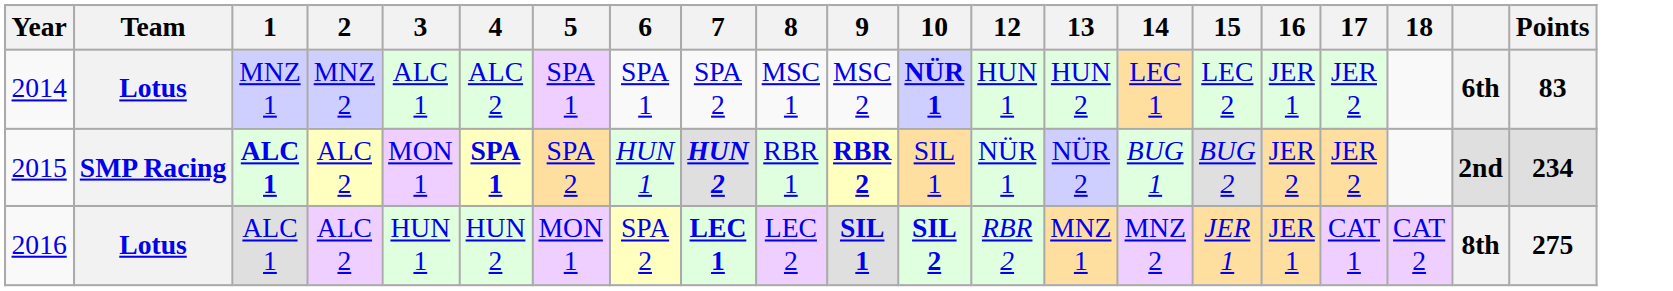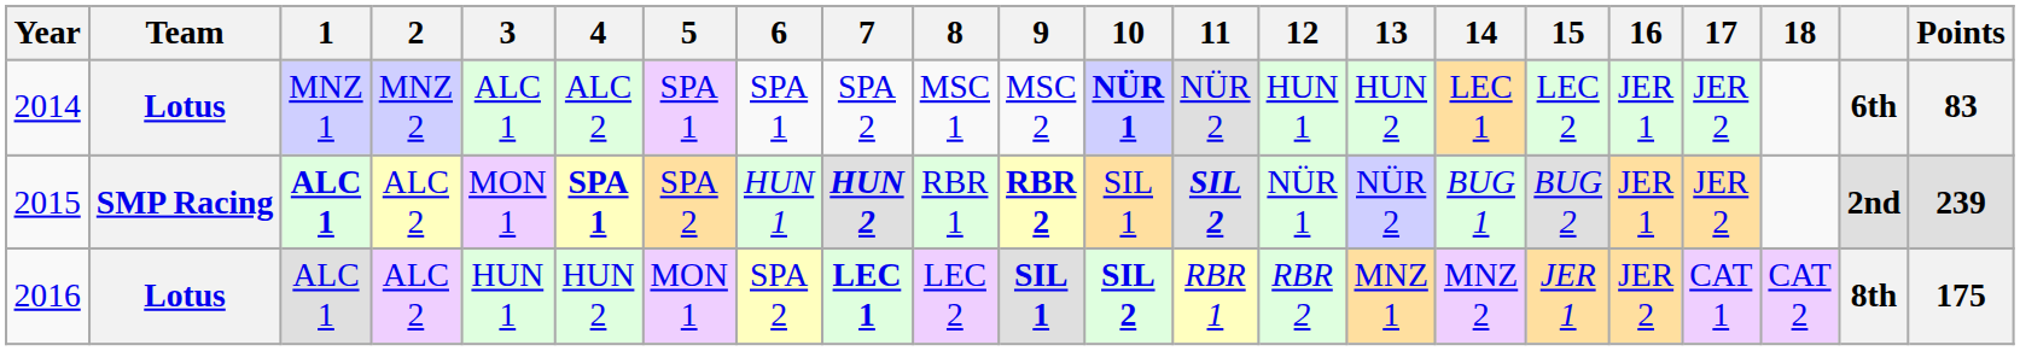 <table class="wikitable" style="text-align:center; font-size:85%">
 <tr>
 <th>Year</th>
 <th>Team</th>
 <th>1</th>
 <th>2</th>
 <th>3</th>
 <th>4</th>
 <th>5</th>
 <th>6</th>
 <th>7</th>
 <th>8</th>
 <th>9</th>
 <th>10</th>
+<th>11</th>
 <th>12</th>
 <th>13</th>
 <th>14</th>
 <th>15</th>
 <th>16</th>
 <th>17</th>
 <th>18</th>
 <th></th>
 <th>Points</th>
 </tr>
 <tr>
 <td><a href='#'>2014</a></td>
 <th nowrap><a href='#'>Lotus</a></th>
 <td style="background:#CFCFFF;"><a href='#'>MNZ<br>1</a><br></td>
 <td style="background:#CFCFFF;"><a href='#'>MNZ<br>2</a><br></td>
 <td style="background:#DFFFDF;"><a href='#'>ALC<br>1</a><br></td>
 <td style="background:#DFFFDF;"><a href='#'>ALC<br>2</a><br></td>
 <td style="background:#EFCFFF;"><a href='#'>SPA<br>1</a><br></td>
 <td><a href='#'>SPA<br>1</a></td>
 <td><a href='#'>SPA<br>2</a></td>
 <td><a href='#'>MSC<br>1</a></td>
 <td><a href='#'>MSC<br>2</a></td>
 <td style="background:#CFCFFF;"><strong><a href='#'>NÜR<br>1</a><br></strong></td>
+<td style="background:#DFDFDF;"><a href='#'>NÜR<br>2</a><br></td>
 <td style="background:#DFFFDF;"><a href='#'>HUN<br>1</a><br></td>
 <td style="background:#DFFFDF;"><a href='#'>HUN<br>2</a><br></td>
 <td style="background:#FFDF9F;"><a href='#'>LEC<br>1</a><br></td>
 <td style="background:#DFFFDF;"><a href='#'>LEC<br>2</a><br></td>
 <td style="background:#DFFFDF;"><a href='#'>JER<br>1</a><br></td>
 <td style="background:#DFFFDF;"><a href='#'>JER<br>2</a><br></td>
 <td></td>
 <th>6th</th>
 <th>83</th>
 </tr>
 <tr>
 <td><a href='#'>2015</a></td>
 <th nowrap><a href='#'>SMP Racing</a></th>
 <td style="background:#DFFFDF;"><strong><a href='#'>ALC<br>1</a></strong><br></td>
 <td style="background:#FFFFBF;"><a href='#'>ALC<br>2</a><br></td>
 <td style="background:#EFCFFF;"><a href='#'>MON<br>1</a><br></td>
 <td style="background:#FFFFBF;"><strong><a href='#'>SPA<br>1</a></strong><br></td>
 <td style="background:#FFDF9F;"><a href='#'>SPA<br>2</a><br></td>
 <td style="background:#DFFFDF;"><em><a href='#'>HUN<br>1</a></em><br></td>
 <td style="background:#DFDFDF;"><strong><em><a href='#'>HUN<br>2</a></em></strong><br></td>
 <td style="background:#DFFFDF;"><a href='#'>RBR<br>1</a><br></td>
 <td style="background:#FFFFBF;"><strong><a href='#'>RBR<br>2</a></strong><br></td>
 <td style="background:#FFDF9F;"><a href='#'>SIL<br>1</a><br></td>
+<td style="background:#DFDFDF;"><strong><em><a href='#'>SIL<br>2</a></em></strong><br></td>
 <td style="background:#DFFFDF;"><a href='#'>NÜR<br>1</a><br></td>
 <td style="background:#CFCFFF;"><a href='#'>NÜR<br>2</a><br></td>
 <td style="background:#DFFFDF;"><em><a href='#'>BUG<br>1</a></em><br></td>
 <td style="background:#DFDFDF;"><em><a href='#'>BUG<br>2</a></em><br></td>
-<td style="background:#FFDF9F;"><a href='#'>JER<br>2</a><br></td>
+<td style="background:#FFDF9F;"><a href='#'>JER<br>1</a><br></td>
 <td style="background:#FFDF9F;"><a href='#'>JER<br>2</a><br></td>
 <td></td>
 <th style="background:#DFDFDF;">2nd</th>
-<th style="background:#DFDFDF;">234</th>
+<th style="background:#DFDFDF;">239</th>
 </tr>
 <tr>
 <td><a href='#'>2016</a></td>
 <th nowrap><a href='#'>Lotus</a></th>
 <td style="background:#DFDFDF;"><a href='#'>ALC<br>1</a><br></td>
 <td style="background:#EFCFFF;"><a href='#'>ALC<br>2</a><br></td>
 <td style="background:#DFFFDF;"><a href='#'>HUN<br>1</a><br></td>
 <td style="background:#DFFFDF;"><a href='#'>HUN<br>2</a><br></td>
 <td style="background:#EFCFFF;"><a href='#'>MON<br>1</a><br></td>
 <td style="background:#FFFFBF;"><a href='#'>SPA<br>2</a><br></td>
 <td style="background:#DFFFDF;"><strong><a href='#'>LEC<br>1</a></strong><br></td>
 <td style="background:#EFCFFF;"><a href='#'>LEC<br>2</a><br></td>
 <td style="background:#DFDFDF;"><strong><a href='#'>SIL<br>1</a></strong><br></td>
 <td style="background:#DFFFDF;"><strong><a href='#'>SIL<br>2</a></strong><br></td>
+<td style="background:#FFFFBF;"><em><a href='#'>RBR<br>1</a></em><br></td>
 <td style="background:#DFFFDF;"><em><a href='#'>RBR<br>2</a></em><br></td>
 <td style="background:#FFDF9F;"><a href='#'>MNZ<br>1</a><br></td>
 <td style="background:#EFCFFF;"><a href='#'>MNZ<br>2</a><br></td>
 <td style="background:#FFDF9F;"><em><a href='#'>JER<br>1</a></em><br></td>
-<td style="background:#FFDF9F;"><a href='#'>JER<br>1</a><br></td>
+<td style="background:#FFDF9F;"><a href='#'>JER<br>2</a><br></td>
 <td style="background:#EFCFFF;"><a href='#'>CAT<br>1</a><br></td>
 <td style="background:#EFCFFF;"><a href='#'>CAT<br>2</a><br></td>
 <th>8th</th>
-<th>275</th>
+<th>175</th>
 </tr>
 </table>
